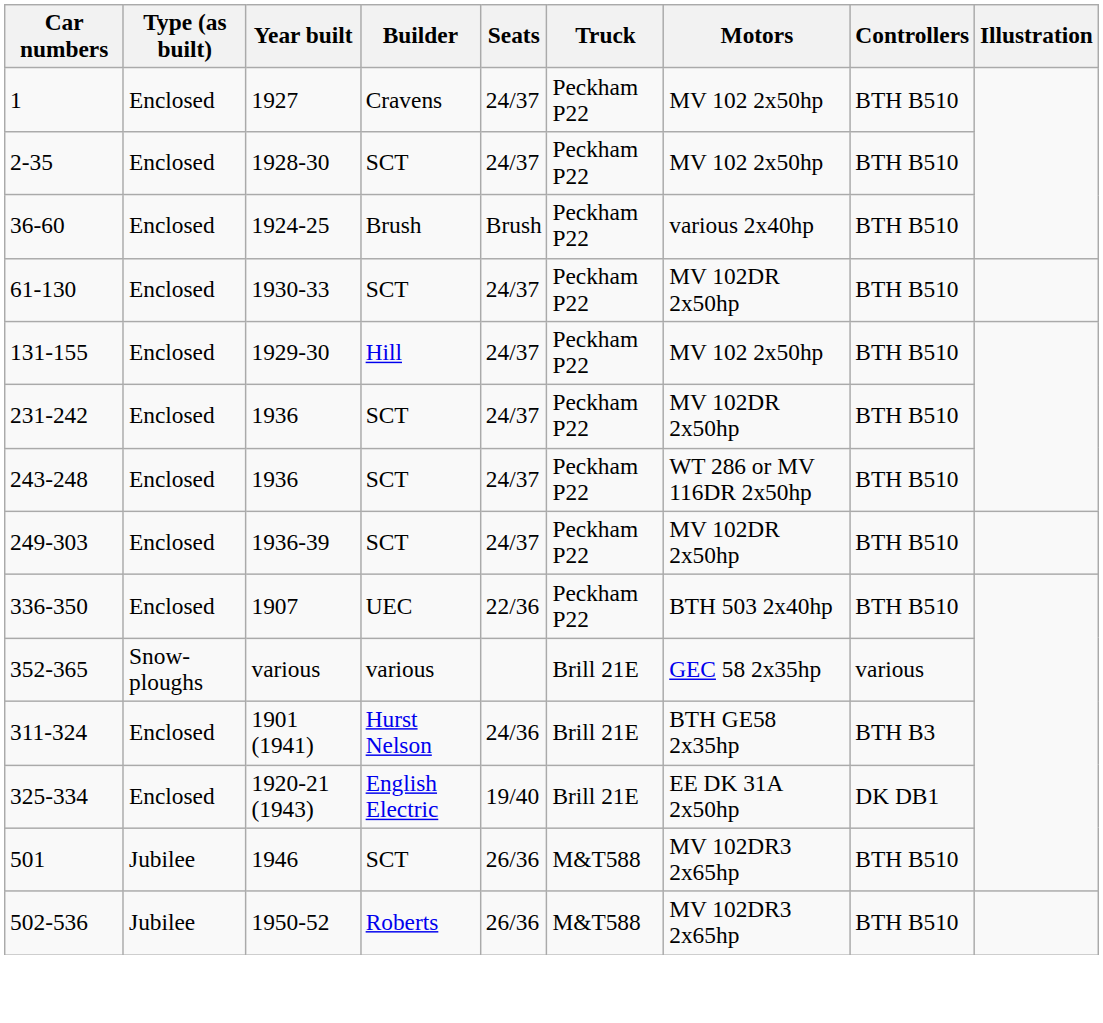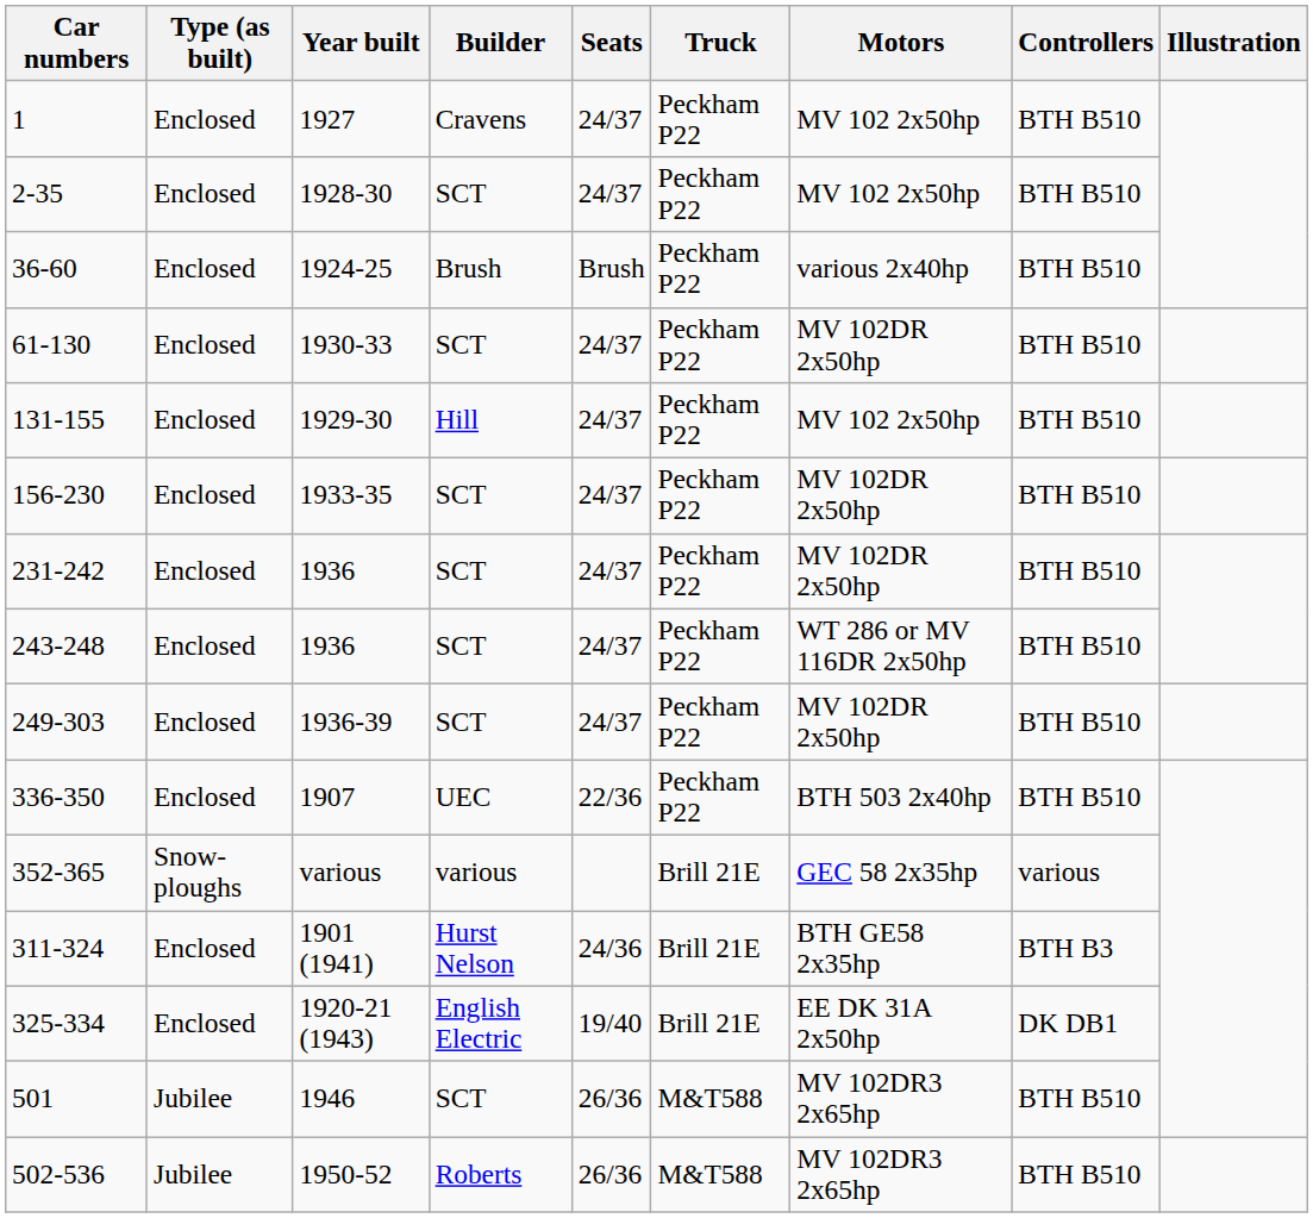 <table width="750" class="wikitable">
 <tr>
 <th>Car numbers</th>
 <th>Type (as built)</th>
 <th>Year built</th>
 <th>Builder</th>
 <th>Seats</th>
 <th>Truck</th>
 <th>Motors</th>
 <th>Controllers</th>
 <th>Illustration</th>
 </tr>
 <tr>
 <td>1</td>
 <td>Enclosed</td>
 <td>1927</td>
 <td>Cravens</td>
 <td>24/37</td>
 <td>Peckham P22</td>
 <td>MV 102 2x50hp</td>
 <td>BTH B510</td>
 </tr>
 <tr>
 <td>2-35</td>
 <td>Enclosed</td>
 <td>1928-30</td>
 <td>SCT</td>
 <td>24/37</td>
 <td>Peckham P22</td>
 <td>MV 102 2x50hp</td>
 <td>BTH B510</td>
 </tr>
 <tr>
 <td>36-60</td>
 <td>Enclosed</td>
 <td>1924-25</td>
 <td>Brush</td>
 <td>Brush</td>
 <td>Peckham P22</td>
 <td>various 2x40hp</td>
 <td>BTH B510</td>
 </tr>
 <tr>
 <td>61-130</td>
 <td>Enclosed</td>
 <td>1930-33</td>
 <td>SCT</td>
 <td>24/37</td>
 <td>Peckham P22</td>
 <td>MV 102DR 2x50hp</td>
 <td>BTH B510</td>
 <td></td>
 </tr>
 <tr>
 <td>131-155</td>
 <td>Enclosed</td>
 <td>1929-30</td>
 <td><a href='#'>Hill</a></td>
 <td>24/37</td>
 <td>Peckham P22</td>
 <td>MV 102 2x50hp</td>
 <td>BTH B510</td>
+</tr>
+<tr>
+<td>156-230</td>
+<td>Enclosed</td>
+<td>1933-35</td>
+<td>SCT</td>
+<td>24/37</td>
+<td>Peckham P22</td>
+<td>MV 102DR 2x50hp</td>
+<td>BTH B510</td>
+<td></td>
 </tr>
 <tr>
 <td>231-242</td>
 <td>Enclosed</td>
 <td>1936</td>
 <td>SCT</td>
 <td>24/37</td>
 <td>Peckham P22</td>
 <td>MV 102DR 2x50hp</td>
 <td>BTH B510</td>
 </tr>
 <tr>
 <td>243-248</td>
 <td>Enclosed</td>
 <td>1936</td>
 <td>SCT</td>
 <td>24/37</td>
 <td>Peckham P22</td>
 <td>WT 286 or MV 116DR 2x50hp</td>
 <td>BTH B510</td>
 </tr>
 <tr>
 <td>249-303</td>
 <td>Enclosed</td>
 <td>1936-39</td>
 <td>SCT</td>
 <td>24/37</td>
 <td>Peckham P22</td>
 <td>MV 102DR 2x50hp</td>
 <td>BTH B510</td>
 <td></td>
 </tr>
 <tr>
 <td>336-350</td>
 <td>Enclosed</td>
 <td>1907</td>
 <td>UEC</td>
 <td>22/36</td>
 <td>Peckham P22</td>
 <td>BTH 503 2x40hp</td>
 <td>BTH B510</td>
 </tr>
 <tr>
 <td>352-365</td>
 <td>Snow-ploughs</td>
 <td>various</td>
 <td>various</td>
 <td></td>
 <td>Brill 21E</td>
 <td><a href='#'>GEC</a> 58 2x35hp</td>
 <td>various</td>
 </tr>
 <tr>
 <td>311-324</td>
 <td>Enclosed</td>
 <td>1901 (1941)</td>
 <td><a href='#'>Hurst Nelson</a></td>
 <td>24/36</td>
 <td>Brill 21E</td>
 <td>BTH GE58 2x35hp</td>
 <td>BTH B3</td>
 </tr>
 <tr>
 <td>325-334</td>
 <td>Enclosed</td>
 <td>1920-21 (1943)</td>
 <td><a href='#'>English Electric</a></td>
 <td>19/40</td>
 <td>Brill 21E</td>
 <td>EE DK 31A 2x50hp</td>
 <td>DK DB1</td>
 </tr>
 <tr>
 <td>501</td>
 <td>Jubilee</td>
 <td>1946</td>
 <td>SCT</td>
 <td>26/36</td>
 <td>M&T588</td>
 <td>MV 102DR3 2x65hp</td>
 <td>BTH B510</td>
 </tr>
 <tr>
 <td>502-536</td>
 <td>Jubilee</td>
 <td>1950-52</td>
 <td><a href='#'>Roberts</a></td>
 <td>26/36</td>
 <td>M&T588</td>
 <td>MV 102DR3 2x65hp</td>
 <td>BTH B510</td>
 <td></td>
 </tr>
 </table>
